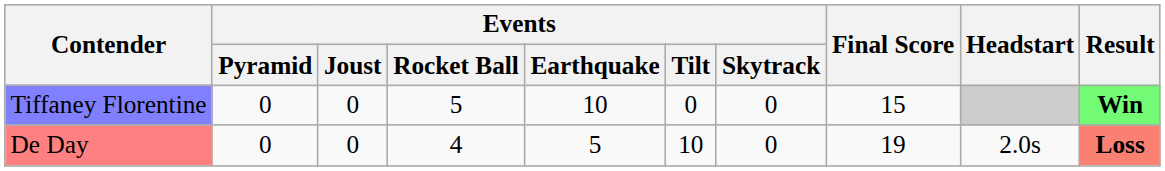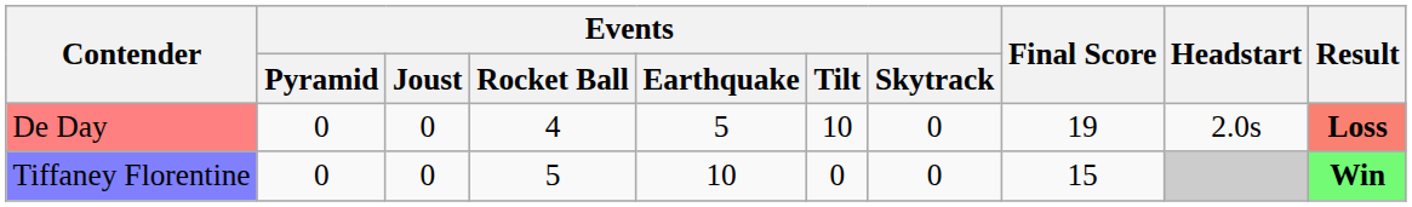 <table class="wikitable" style="text-align:center;">
 <tr>
 <th rowspan=2>Contender</th>
 <th colspan=6>Events</th>
 <th rowspan=2>Final Score</th>
 <th rowspan=2>Headstart</th>
 <th rowspan=2>Result</th>
 </tr>
 <tr>
 <th>Pyramid</th>
 <th>Joust</th>
 <th>Rocket Ball</th>
 <th>Earthquake</th>
 <th>Tilt</th>
 <th>Skytrack</th>
 </tr>
 <tr>
+<td bgcolor=#ff8080 style="text-align:left;">De Day</td>
+<td>0</td>
+<td>0</td>
+<td>4</td>
+<td>5</td>
+<td>10</td>
+<td>0</td>
+<td>19</td>
+<td>2.0s</td>
+<td style="text-align:center; background:salmon;"><strong>Loss</strong></td>
+</tr>
+<tr>
 <td bgcolor=#8080ff style="text-align:left;">Tiffaney Florentine</td>
 <td>0</td>
 <td>0</td>
 <td>5</td>
 <td>10</td>
 <td>0</td>
 <td>0</td>
 <td>15</td>
 <td style="background:#ccc"></td>
 <td style="text-align:center; background:#73fb76;"><strong>Win</strong></td>
 </tr>
-<tr>
-<td bgcolor=#ff8080 style="text-align:left;">De Day</td>
-<td>0</td>
-<td>0</td>
-<td>4</td>
-<td>5</td>
-<td>10</td>
-<td>0</td>
-<td>19</td>
-<td>2.0s</td>
-<td style="text-align:center; background:salmon;"><strong>Loss</strong></td>
-</tr>
 </table>
